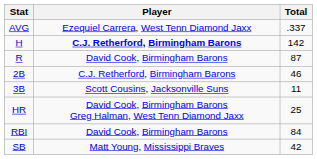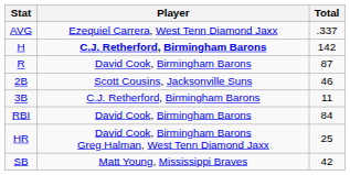 <table class="wikitable" width="40%" style="text-align:center;">
 <tr>
 <th width="5%">Stat</th>
 <th width="60%">Player</th>
 <th width="5%">Total</th>
 </tr>
 <tr>
 <td><a href='#'>AVG</a></td>
 <td><a href='#'>Ezequiel Carrera</a>, <a href='#'>West Tenn Diamond Jaxx</a></td>
 <td>.337</td>
 </tr>
 <tr>
 <td><a href='#'>H</a></td>
 <td><strong><a href='#'>C.J. Retherford</a>, <a href='#'>Birmingham Barons</a></strong></td>
 <td>142</td>
 </tr>
 <tr>
 <td><a href='#'>R</a></td>
 <td><a href='#'>David Cook</a>, <a href='#'>Birmingham Barons</a></td>
 <td>87</td>
 </tr>
 <tr>
 <td><a href='#'>2B</a></td>
-<td><a href='#'>C.J. Retherford</a>, <a href='#'>Birmingham Barons</a></td>
+<td><a href='#'>Scott Cousins</a>, <a href='#'>Jacksonville Suns</a></td>
 <td>46</td>
 </tr>
 <tr>
 <td><a href='#'>3B</a></td>
-<td><a href='#'>Scott Cousins</a>, <a href='#'>Jacksonville Suns</a></td>
+<td><a href='#'>C.J. Retherford</a>, <a href='#'>Birmingham Barons</a></td>
 <td>11</td>
+</tr>
+<tr>
+<td><a href='#'>RBI</a></td>
+<td><a href='#'>David Cook</a>, <a href='#'>Birmingham Barons</a></td>
+<td>84</td>
 </tr>
 <tr>
 <td><a href='#'>HR</a></td>
 <td><a href='#'>David Cook</a>, <a href='#'>Birmingham Barons</a> <br> <a href='#'>Greg Halman</a>, <a href='#'>West Tenn Diamond Jaxx</a></td>
 <td>25</td>
 </tr>
 <tr>
-<td><a href='#'>RBI</a></td>
-<td><a href='#'>David Cook</a>, <a href='#'>Birmingham Barons</a></td>
-<td>84</td>
-</tr>
-<tr>
 <td><a href='#'>SB</a></td>
 <td><a href='#'>Matt Young</a>, <a href='#'>Mississippi Braves</a></td>
 <td>42</td>
 </tr>
 </table>
